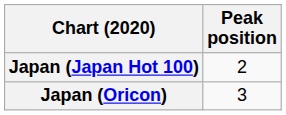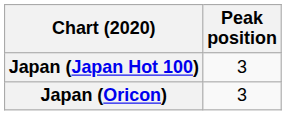 <table class="wikitable sortable plainrowheaders" style="text-align:center">
 <tr>
 <th scope="col">Chart (2020)</th>
 <th scope="col">Peak<br>position</th>
 </tr>
 <tr>
 <th scope="row">Japan (<a href='#'>Japan Hot 100</a>)</th>
-<td>2</td>
+<td>3</td>
 </tr>
 <tr>
 <th scope="row">Japan (<a href='#'>Oricon</a>)</th>
 <td>3</td>
 </tr>
 </table>
